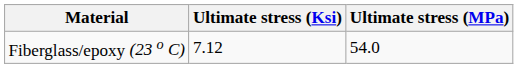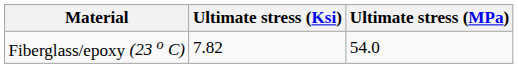 <table class="wikitable">
 <tr>
 <th>Material</th>
 <th>Ultimate stress (<a href='#'>Ksi</a>)</th>
 <th>Ultimate stress (<a href='#'>MPa</a>)</th>
 </tr>
 <tr>
 <td>Fiberglass/epoxy <em>(23 <sup>o</sup> C)</em></td>
-<td>7.12</td>
+<td>7.82</td>
 <td>54.0</td>
 </tr>
 </table>
